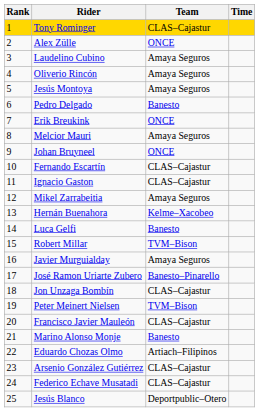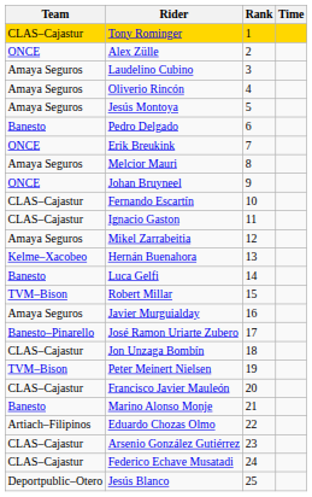 <table class="wikitable">
 <tr>
+<th>Team</th>
+<th>Rider</th>
 <th>Rank</th>
-<th>Rider</th>
-<th>Team</th>
 <th>Time</th>
 </tr>
 <tr bgcolor=gold>
+<td>CLAS–Cajastur</td>
+<td>	<a href='#'>Tony Rominger</a></td>
 <td>1</td>
-<td>	<a href='#'>Tony Rominger</a></td>
-<td>CLAS–Cajastur</td>
 <td align="right"></td>
 </tr>
 <tr>
+<td><a href='#'>ONCE</a></td>
+<td>	<a href='#'>Alex Zülle</a></td>
 <td>2</td>
-<td>	<a href='#'>Alex Zülle</a></td>
-<td><a href='#'>ONCE</a></td>
 <td align="right"></td>
 </tr>
 <tr>
+<td>Amaya Seguros</td>
+<td>	<a href='#'>Laudelino Cubino</a></td>
 <td>3</td>
-<td>	<a href='#'>Laudelino Cubino</a></td>
-<td>Amaya Seguros</td>
 <td align="right"></td>
 </tr>
 <tr>
+<td>Amaya Seguros</td>
+<td> 	<a href='#'>Oliverio Rincón</a></td>
 <td>4</td>
-<td> 	<a href='#'>Oliverio Rincón</a></td>
-<td>Amaya Seguros</td>
 <td align="right"></td>
 </tr>
 <tr>
+<td>Amaya Seguros</td>
+<td>	<a href='#'>Jesús Montoya</a></td>
 <td>5</td>
-<td>	<a href='#'>Jesús Montoya</a></td>
-<td>Amaya Seguros</td>
 <td align="right"></td>
 </tr>
 <tr>
+<td><a href='#'>Banesto</a></td>
+<td>	<a href='#'>Pedro Delgado</a></td>
 <td>6</td>
-<td>	<a href='#'>Pedro Delgado</a></td>
-<td><a href='#'>Banesto</a></td>
 <td align="right"></td>
 </tr>
 <tr>
+<td><a href='#'>ONCE</a></td>
+<td>	<a href='#'>Erik Breukink</a></td>
 <td>7</td>
-<td>	<a href='#'>Erik Breukink</a></td>
-<td><a href='#'>ONCE</a></td>
 <td align="right"></td>
 </tr>
 <tr>
+<td>Amaya Seguros</td>
+<td>	<a href='#'>Melcior Mauri</a></td>
 <td>8</td>
-<td>	<a href='#'>Melcior Mauri</a></td>
-<td>Amaya Seguros</td>
 <td align="right"></td>
 </tr>
 <tr>
+<td><a href='#'>ONCE</a></td>
+<td>	<a href='#'>Johan Bruyneel</a></td>
 <td>9</td>
-<td>	<a href='#'>Johan Bruyneel</a></td>
-<td><a href='#'>ONCE</a></td>
 <td align="right"></td>
 </tr>
 <tr>
+<td>CLAS–Cajastur</td>
+<td>	<a href='#'>Fernando Escartín</a></td>
 <td>10</td>
-<td>	<a href='#'>Fernando Escartín</a></td>
-<td>CLAS–Cajastur</td>
 <td align="right"></td>
 </tr>
 <tr>
+<td>CLAS–Cajastur</td>
+<td>	<a href='#'>Ignacio Gaston</a></td>
 <td>11</td>
-<td>	<a href='#'>Ignacio Gaston</a></td>
-<td>CLAS–Cajastur</td>
 <td align="right"></td>
 </tr>
 <tr>
+<td>Amaya Seguros</td>
+<td>	<a href='#'>Mikel Zarrabeitia</a></td>
 <td>12</td>
-<td>	<a href='#'>Mikel Zarrabeitia</a></td>
-<td>Amaya Seguros</td>
 <td align="right"></td>
 </tr>
 <tr>
+<td><a href='#'>Kelme–Xacobeo</a></td>
+<td>	<a href='#'>Hernán Buenahora</a></td>
 <td>13</td>
-<td>	<a href='#'>Hernán Buenahora</a></td>
-<td><a href='#'>Kelme–Xacobeo</a></td>
 <td align="right"></td>
 </tr>
 <tr>
+<td><a href='#'>Banesto</a></td>
+<td>	<a href='#'>Luca Gelfi</a></td>
 <td>14</td>
-<td>	<a href='#'>Luca Gelfi</a></td>
-<td><a href='#'>Banesto</a></td>
 <td align="right"></td>
 </tr>
 <tr>
+<td><a href='#'>TVM–Bison</a></td>
+<td>	<a href='#'>Robert Millar</a></td>
 <td>15</td>
-<td>	<a href='#'>Robert Millar</a></td>
-<td><a href='#'>TVM–Bison</a></td>
 <td align="right"></td>
 </tr>
 <tr>
+<td>Amaya Seguros</td>
+<td>	<a href='#'>Javier Murguialday</a></td>
 <td>16</td>
-<td>	<a href='#'>Javier Murguialday</a></td>
-<td>Amaya Seguros</td>
 <td align="right"></td>
 </tr>
 <tr>
+<td><a href='#'>Banesto–Pinarello</a></td>
+<td>	<a href='#'>José Ramon Uriarte Zubero</a></td>
 <td>17</td>
-<td>	<a href='#'>José Ramon Uriarte Zubero</a></td>
-<td><a href='#'>Banesto–Pinarello</a></td>
 <td align="right"></td>
 </tr>
 <tr>
+<td>CLAS–Cajastur</td>
+<td>	<a href='#'>Jon Unzaga Bombín</a></td>
 <td>18</td>
-<td>	<a href='#'>Jon Unzaga Bombín</a></td>
-<td>CLAS–Cajastur</td>
 <td align="right"></td>
 </tr>
 <tr>
+<td><a href='#'>TVM–Bison</a></td>
+<td>	<a href='#'>Peter Meinert Nielsen</a></td>
 <td>19</td>
-<td>	<a href='#'>Peter Meinert Nielsen</a></td>
-<td><a href='#'>TVM–Bison</a></td>
 <td align="right"></td>
 </tr>
 <tr>
+<td>CLAS–Cajastur</td>
+<td>	<a href='#'>Francisco Javier Mauleón</a></td>
 <td>20</td>
-<td>	<a href='#'>Francisco Javier Mauleón</a></td>
-<td>CLAS–Cajastur</td>
 <td align="right"></td>
 </tr>
 <tr>
+<td><a href='#'>Banesto</a></td>
+<td>	<a href='#'>Marino Alonso Monje</a></td>
 <td>21</td>
-<td>	<a href='#'>Marino Alonso Monje</a></td>
-<td><a href='#'>Banesto</a></td>
 <td align="right"></td>
 </tr>
 <tr>
+<td>Artiach–Filipinos</td>
+<td>	<a href='#'>Eduardo Chozas Olmo</a></td>
 <td>22</td>
-<td>	<a href='#'>Eduardo Chozas Olmo</a></td>
-<td>Artiach–Filipinos</td>
 <td align="right"></td>
 </tr>
 <tr>
+<td>CLAS–Cajastur</td>
+<td>	<a href='#'>Arsenio González Gutiérrez</a></td>
 <td>23</td>
-<td>	<a href='#'>Arsenio González Gutiérrez</a></td>
-<td>CLAS–Cajastur</td>
 <td align="right"></td>
 </tr>
 <tr>
+<td>CLAS–Cajastur</td>
+<td>	<a href='#'>Federico Echave Musatadi</a></td>
 <td>24</td>
-<td>	<a href='#'>Federico Echave Musatadi</a></td>
-<td>CLAS–Cajastur</td>
 <td align="right"></td>
 </tr>
 <tr>
+<td>Deportpublic–Otero</td>
+<td>	<a href='#'>Jesús Blanco</a></td>
 <td>25</td>
-<td>	<a href='#'>Jesús Blanco</a></td>
-<td>Deportpublic–Otero</td>
 <td align="right"></td>
 </tr>
 </table>
